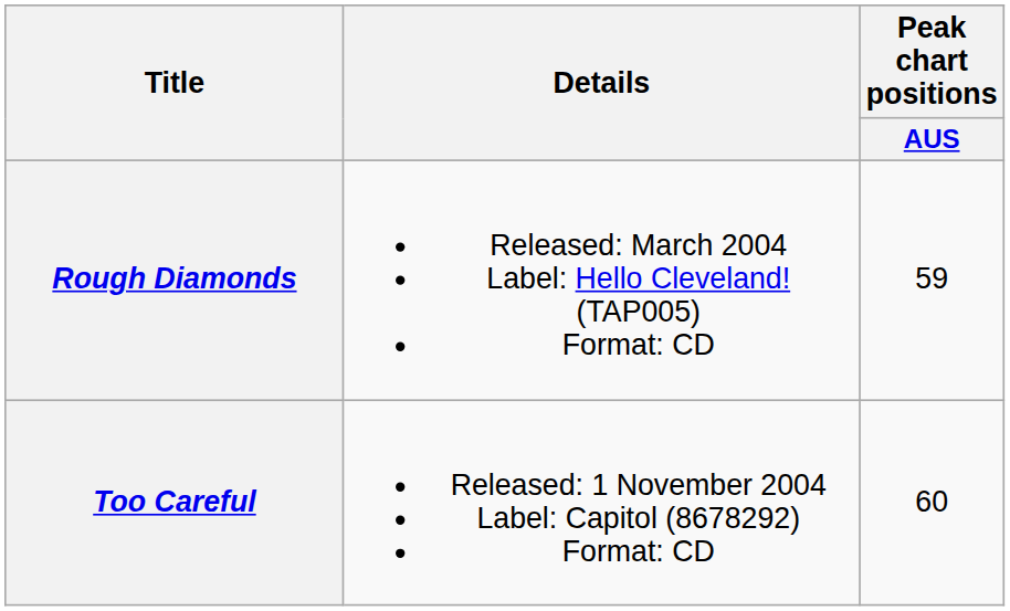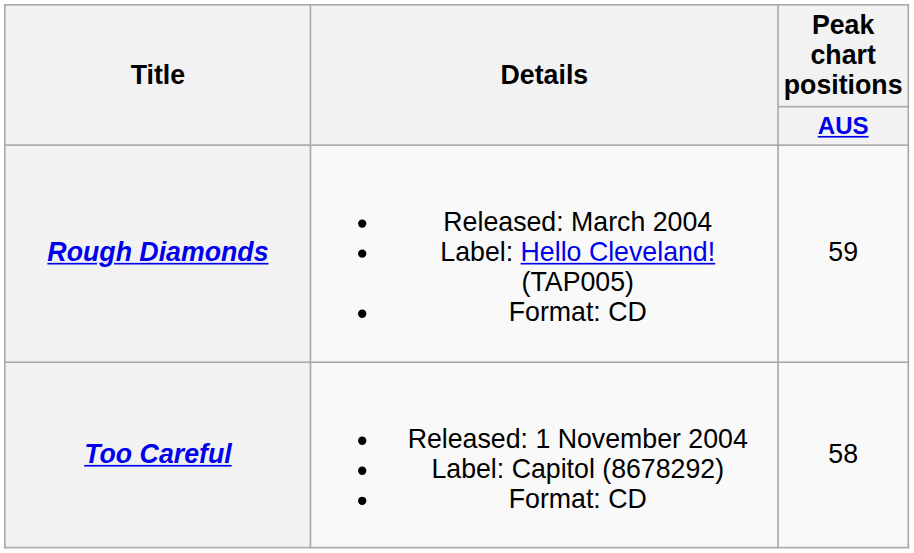 <table class="wikitable plainrowheaders" style="text-align:center;" border="1">
 <tr>
 <th scope="col" rowspan="2" style="width:11em;">Title</th>
 <th scope="col" rowspan="2" style="width:17em;">Details</th>
 <th scope="col" colspan="1">Peak chart positions</th>
 </tr>
 <tr>
 <th scope="col" style="width:3em;font-size:90%;"><a href='#'>AUS</a><br></th>
 </tr>
 <tr>
 <th scope="row"><em><a href='#'>Rough Diamonds</a></em></th>
 <td><br><ul><li>Released: March 2004</li><li>Label: <a href='#'>Hello Cleveland!</a> (TAP005)</li><li>Format: CD</li></ul></td>
 <td align="center">59</td>
 </tr>
 <tr>
 <th scope="row"><em><a href='#'>Too Careful</a></em></th>
 <td><br><ul><li>Released: 1 November 2004</li><li>Label: Capitol (8678292)</li><li>Format: CD</li></ul></td>
-<td align="center">60</td>
+<td align="center">58</td>
 </tr>
 </table>
